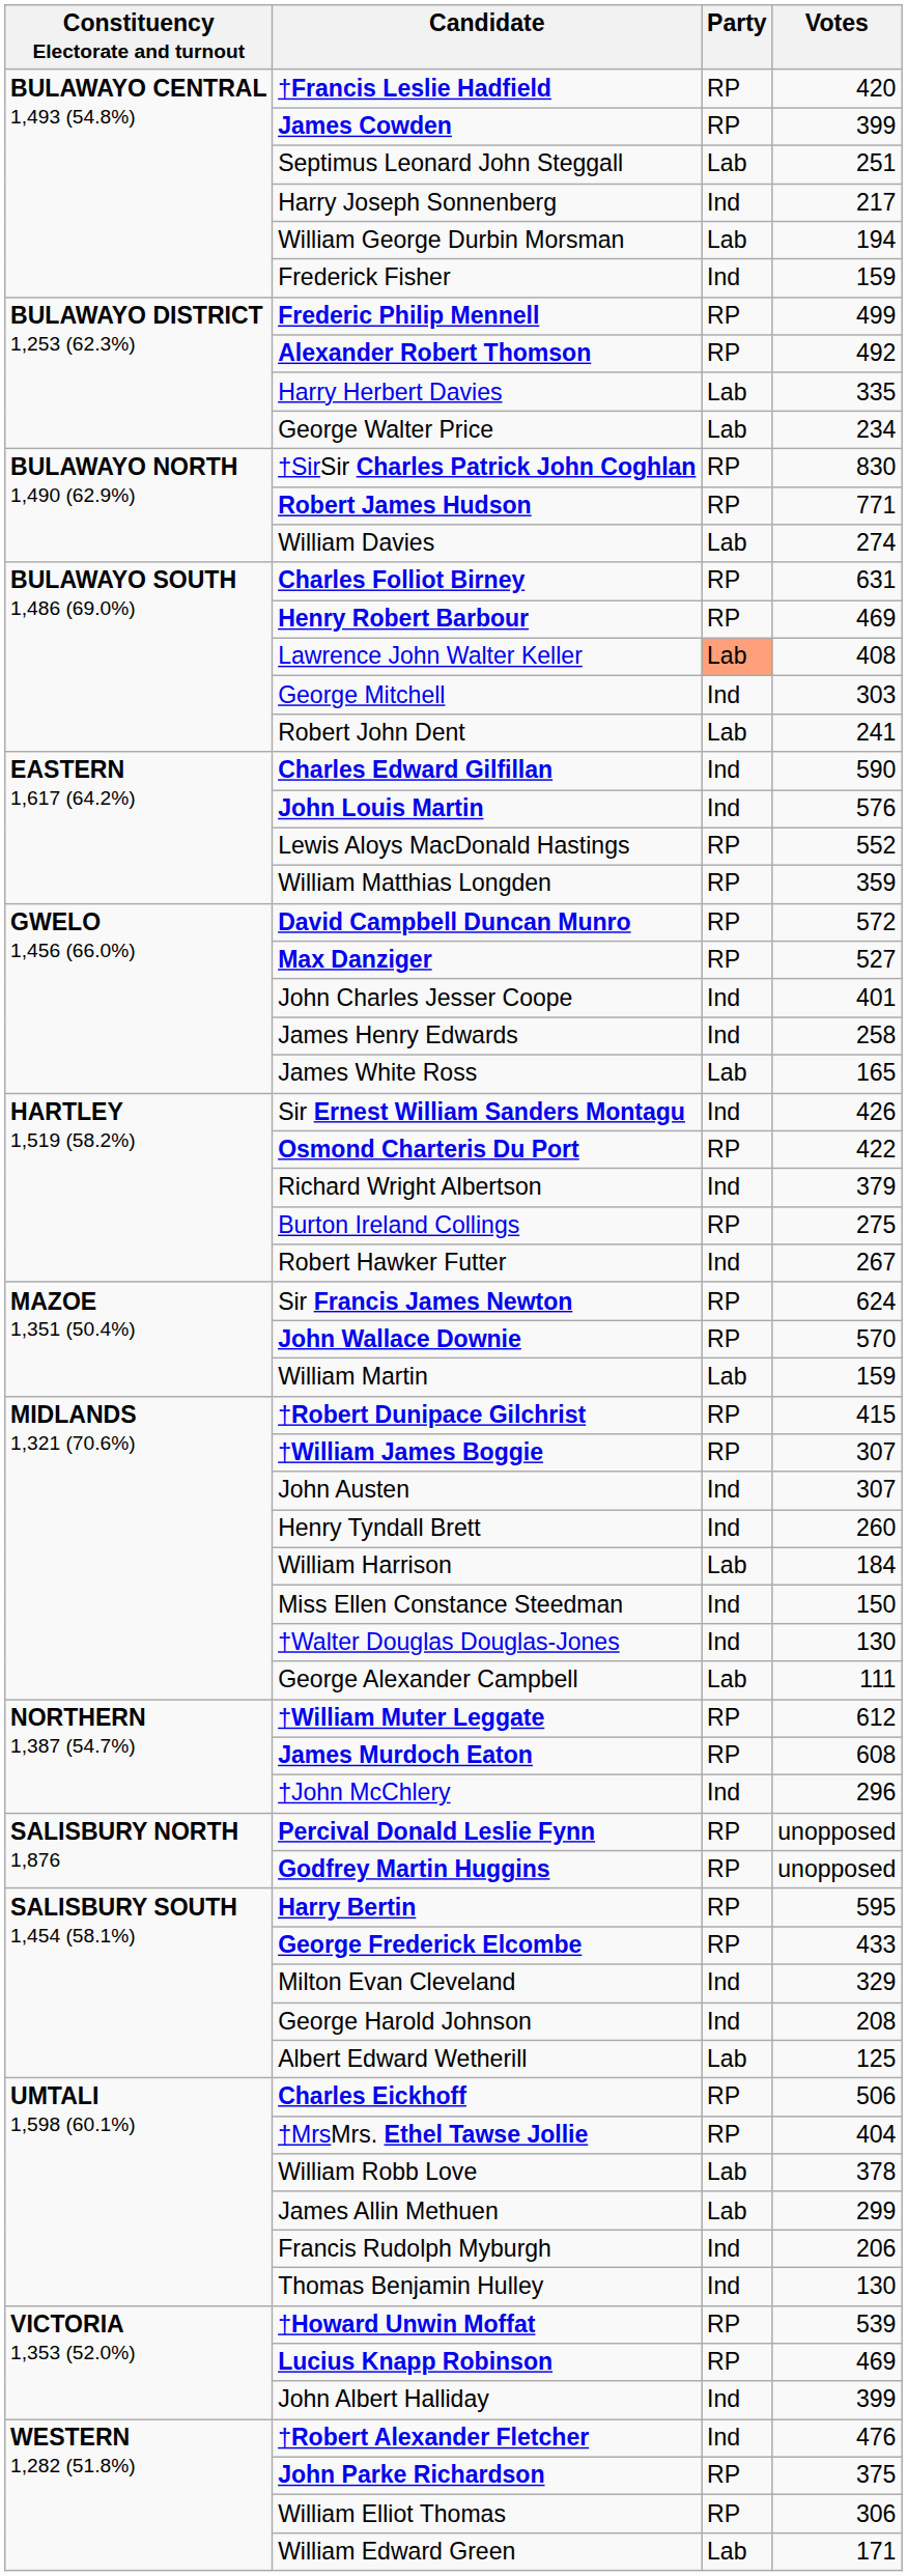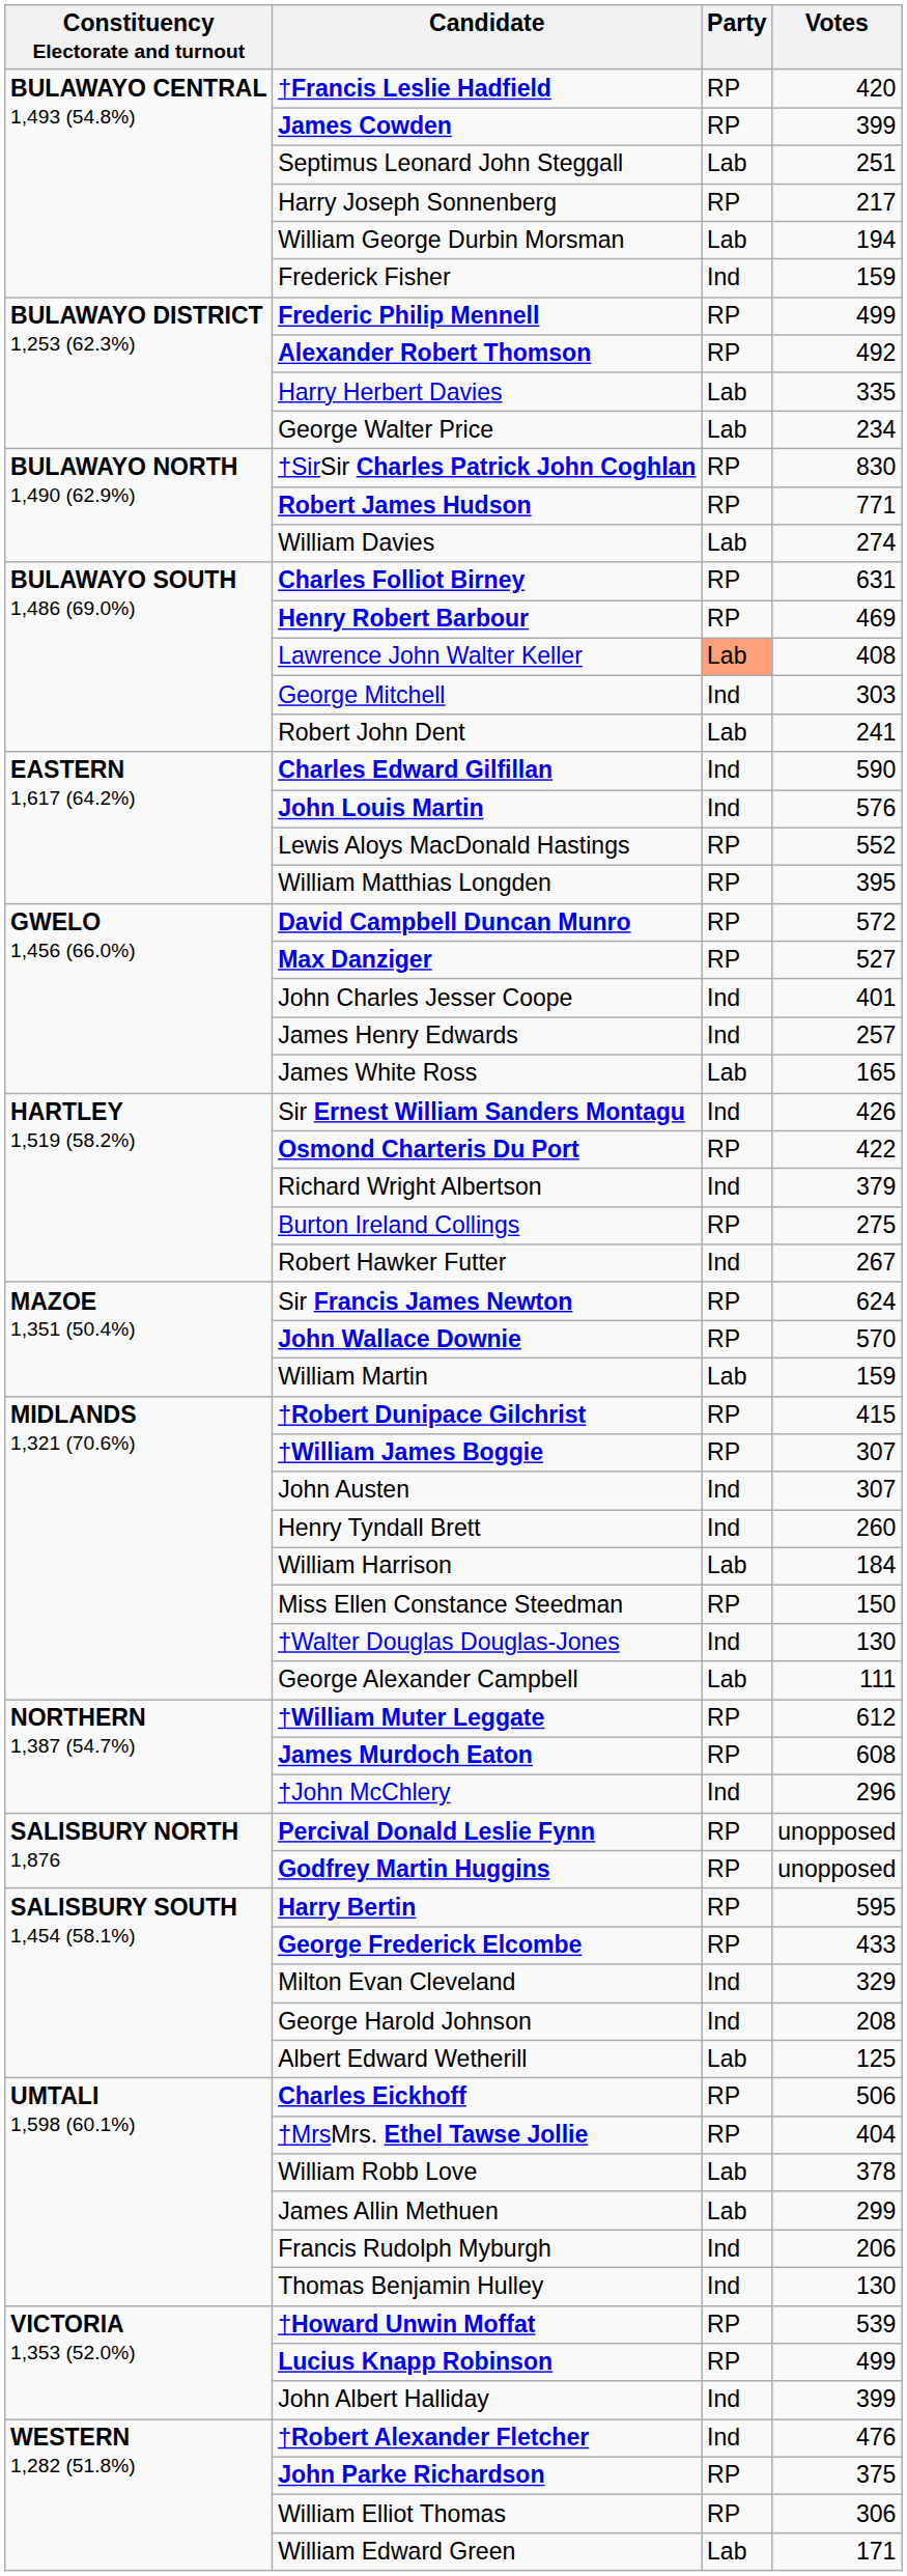 <table class="wikitable">
 <tr>
 <th align="left">Constituency<br><small>Electorate and turnout</small></th>
 <th align="center" valign="top">Candidate</th>
 <th align="center" valign="top">Party</th>
 <th align="center" valign="top">Votes</th>
 </tr>
 <tr>
 <td valign="top" rowspan="6"><strong>BULAWAYO CENTRAL</strong><br><small>1,493 (54.8%)</small></td>
 <td align="left"><a href='#'>†</a><strong><a href='#'>Francis Leslie Hadfield</a></strong></td>
 <td align="left">RP</td>
 <td align="right">420</td>
 </tr>
 <tr>
 <td align="left"><strong><a href='#'>James Cowden</a></strong></td>
 <td align="left">RP</td>
 <td align="right">399</td>
 </tr>
 <tr>
 <td align="left">Septimus Leonard John Steggall</td>
 <td align="left">Lab</td>
 <td align="right">251</td>
 </tr>
 <tr>
 <td align="left">Harry Joseph Sonnenberg</td>
-<td align="left">Ind</td>
+<td align="left">RP</td>
 <td align="right">217</td>
 </tr>
 <tr>
 <td align="left">William George Durbin Morsman</td>
 <td align="left">Lab</td>
 <td align="right">194</td>
 </tr>
 <tr>
 <td align="left">Frederick Fisher</td>
 <td align="left">Ind</td>
 <td align="right">159</td>
 </tr>
 <tr>
 <td valign="top" rowspan="4"><strong>BULAWAYO DISTRICT</strong><br><small>1,253 (62.3%)</small></td>
 <td align="left"><strong><a href='#'>Frederic Philip Mennell</a></strong></td>
 <td align="left">RP</td>
 <td align="right">499</td>
 </tr>
 <tr>
 <td align="left"><strong><a href='#'>Alexander Robert Thomson</a></strong></td>
 <td align="left">RP</td>
 <td align="right">492</td>
 </tr>
 <tr>
 <td align="left"><a href='#'>Harry Herbert Davies</a></td>
 <td align="left">Lab</td>
 <td align="right">335</td>
 </tr>
 <tr>
 <td align="left">George Walter Price</td>
 <td align="left">Lab</td>
 <td align="right">234</td>
 </tr>
 <tr>
 <td valign="top" rowspan="3"><strong>BULAWAYO NORTH</strong><br><small>1,490 (62.9%)</small></td>
 <td align="left"><a href='#'>†Sir</a>Sir <strong><a href='#'>Charles Patrick John Coghlan</a></strong></td>
 <td align="left">RP</td>
 <td align="right">830</td>
 </tr>
 <tr>
 <td align="left"><strong><a href='#'>Robert James Hudson</a></strong></td>
 <td align="left">RP</td>
 <td align="right">771</td>
 </tr>
 <tr>
 <td align="left">William Davies</td>
 <td align="left">Lab</td>
 <td align="right">274</td>
 </tr>
 <tr>
 <td valign="top" rowspan="5"><strong>BULAWAYO SOUTH</strong><br><small>1,486 (69.0%)</small></td>
 <td align="left"><strong><a href='#'>Charles Folliot Birney</a></strong></td>
 <td align="left">RP</td>
 <td align="right">631</td>
 </tr>
 <tr>
 <td align="left"><strong><a href='#'>Henry Robert Barbour</a></strong></td>
 <td align="left">RP</td>
 <td align="right">469</td>
 </tr>
 <tr>
 <td align="left"><a href='#'>Lawrence John Walter Keller</a></td>
 <td align="left" style="background: lightsalmon;">Lab</td>
 <td align="right">408</td>
 </tr>
 <tr>
 <td align="left"><a href='#'>George Mitchell</a></td>
 <td align="left">Ind</td>
 <td align="right">303</td>
 </tr>
 <tr>
 <td align="left">Robert John Dent</td>
 <td align="left">Lab</td>
 <td align="right">241</td>
 </tr>
 <tr>
 <td valign="top" rowspan="4"><strong>EASTERN</strong><br><small>1,617 (64.2%)</small></td>
 <td align="left"><strong><a href='#'>Charles Edward Gilfillan</a></strong></td>
 <td align="left">Ind</td>
 <td align="right">590</td>
 </tr>
 <tr>
 <td align="left"><strong><a href='#'>John Louis Martin</a></strong></td>
 <td align="left">Ind</td>
 <td align="right">576</td>
 </tr>
 <tr>
 <td align="left">Lewis Aloys MacDonald Hastings</td>
 <td align="left">RP</td>
 <td align="right">552</td>
 </tr>
 <tr>
 <td align="left">William Matthias Longden</td>
 <td align="left">RP</td>
-<td align="right">359</td>
+<td align="right">395</td>
 </tr>
 <tr>
 <td valign="top" rowspan="5"><strong>GWELO</strong><br><small>1,456 (66.0%)</small></td>
 <td align="left"><strong><a href='#'>David Campbell Duncan Munro</a></strong></td>
 <td align="left">RP</td>
 <td align="right">572</td>
 </tr>
 <tr>
 <td align="left"><strong><a href='#'>Max Danziger</a></strong></td>
 <td align="left">RP</td>
 <td align="right">527</td>
 </tr>
 <tr>
 <td align="left">John Charles Jesser Coope</td>
 <td align="left">Ind</td>
 <td align="right">401</td>
 </tr>
 <tr>
 <td align="left">James Henry Edwards</td>
 <td align="left">Ind</td>
-<td align="right">258</td>
+<td align="right">257</td>
 </tr>
 <tr>
 <td align="left">James White Ross</td>
 <td align="left">Lab</td>
 <td align="right">165</td>
 </tr>
 <tr>
 <td valign="top" rowspan="5"><strong>HARTLEY</strong><br><small>1,519 (58.2%)</small></td>
 <td align="left">Sir <strong><a href='#'>Ernest William Sanders Montagu</a></strong></td>
 <td align="left">Ind</td>
 <td align="right">426</td>
 </tr>
 <tr>
 <td align="left"><strong><a href='#'>Osmond Charteris Du Port</a></strong></td>
 <td align="left">RP</td>
 <td align="right">422</td>
 </tr>
 <tr>
 <td align="left">Richard Wright Albertson</td>
 <td align="left">Ind</td>
 <td align="right">379</td>
 </tr>
 <tr>
 <td align="left"><a href='#'>Burton Ireland Collings</a></td>
 <td align="left">RP</td>
 <td align="right">275</td>
 </tr>
 <tr>
 <td align="left">Robert Hawker Futter</td>
 <td align="left">Ind</td>
 <td align="right">267</td>
 </tr>
 <tr>
 <td valign="top" rowspan="3"><strong>MAZOE</strong><br><small>1,351 (50.4%)</small></td>
 <td align="left">Sir <strong><a href='#'>Francis James Newton</a></strong></td>
 <td align="left">RP</td>
 <td align="right">624</td>
 </tr>
 <tr>
 <td align="left"><strong><a href='#'>John Wallace Downie</a></strong></td>
 <td align="left">RP</td>
 <td align="right">570</td>
 </tr>
 <tr>
 <td align="left">William Martin</td>
 <td align="left">Lab</td>
 <td align="right">159</td>
 </tr>
 <tr>
 <td valign="top" rowspan="8"><strong>MIDLANDS</strong><br><small>1,321 (70.6%)</small></td>
 <td align="left"><a href='#'>†</a><strong><a href='#'>Robert Dunipace Gilchrist</a></strong></td>
 <td align="left">RP</td>
 <td align="right">415</td>
 </tr>
 <tr>
 <td align="left"><a href='#'>†</a><strong><a href='#'>William James Boggie</a></strong></td>
 <td align="left">RP</td>
 <td align="right">307</td>
 </tr>
 <tr>
 <td align="left">John Austen</td>
 <td align="left">Ind</td>
 <td align="right">307</td>
 </tr>
 <tr>
 <td align="left">Henry Tyndall Brett</td>
 <td align="left">Ind</td>
 <td align="right">260</td>
 </tr>
 <tr>
 <td align="left">William Harrison</td>
 <td align="left">Lab</td>
 <td align="right">184</td>
 </tr>
 <tr>
 <td align="left">Miss Ellen Constance Steedman</td>
-<td align="left">Ind</td>
+<td align="left">RP</td>
 <td align="right">150</td>
 </tr>
 <tr>
 <td align="left"><a href='#'>†</a><a href='#'>Walter Douglas Douglas-Jones</a></td>
 <td align="left">Ind</td>
 <td align="right">130</td>
 </tr>
 <tr>
 <td align="left">George Alexander Campbell</td>
 <td align="left">Lab</td>
 <td align="right">111</td>
 </tr>
 <tr>
 <td valign="top" rowspan="3"><strong>NORTHERN</strong><br><small>1,387 (54.7%)</small></td>
 <td align="left"><a href='#'>†</a><strong><a href='#'>William Muter Leggate</a></strong></td>
 <td align="left">RP</td>
 <td align="right">612</td>
 </tr>
 <tr>
 <td align="left"><strong><a href='#'>James Murdoch Eaton</a></strong></td>
 <td align="left">RP</td>
 <td align="right">608</td>
 </tr>
 <tr>
 <td align="left"><a href='#'>†</a><a href='#'>John McChlery</a></td>
 <td align="left">Ind</td>
 <td align="right">296</td>
 </tr>
 <tr>
 <td valign="top" rowspan="2"><strong>SALISBURY NORTH</strong><br><small>1,876</small></td>
 <td align="left"><strong><a href='#'>Percival Donald Leslie Fynn</a></strong></td>
 <td align="left">RP</td>
 <td align="right">unopposed</td>
 </tr>
 <tr>
 <td align="left"><strong><a href='#'>Godfrey Martin Huggins</a></strong></td>
 <td align="left">RP</td>
 <td align="right">unopposed</td>
 </tr>
 <tr>
 <td valign="top" rowspan="5"><strong>SALISBURY SOUTH</strong><br><small>1,454 (58.1%)</small></td>
 <td align="left"><strong><a href='#'>Harry Bertin</a></strong></td>
 <td align="left">RP</td>
 <td align="right">595</td>
 </tr>
 <tr>
 <td align="left"><strong><a href='#'>George Frederick Elcombe</a></strong></td>
 <td align="left">RP</td>
 <td align="right">433</td>
 </tr>
 <tr>
 <td align="left">Milton Evan Cleveland</td>
 <td align="left">Ind</td>
 <td align="right">329</td>
 </tr>
 <tr>
 <td align="left">George Harold Johnson</td>
 <td align="left">Ind</td>
 <td align="right">208</td>
 </tr>
 <tr>
 <td align="left">Albert Edward Wetherill</td>
 <td align="left">Lab</td>
 <td align="right">125</td>
 </tr>
 <tr>
 <td valign="top" rowspan="6"><strong>UMTALI</strong><br><small>1,598 (60.1%)</small></td>
 <td align="left"><strong><a href='#'>Charles Eickhoff</a></strong></td>
 <td align="left">RP</td>
 <td align="right">506</td>
 </tr>
 <tr>
 <td align="left"><a href='#'>†Mrs</a>Mrs. <strong><a href='#'>Ethel Tawse Jollie</a></strong></td>
 <td align="left">RP</td>
 <td align="right">404</td>
 </tr>
 <tr>
 <td align="left">William Robb Love</td>
 <td align="left">Lab</td>
 <td align="right">378</td>
 </tr>
 <tr>
 <td align="left">James Allin Methuen</td>
 <td align="left">Lab</td>
 <td align="right">299</td>
 </tr>
 <tr>
 <td align="left">Francis Rudolph Myburgh</td>
 <td align="left">Ind</td>
 <td align="right">206</td>
 </tr>
 <tr>
 <td align="left">Thomas Benjamin Hulley</td>
 <td align="left">Ind</td>
 <td align="right">130</td>
 </tr>
 <tr>
 <td valign="top" rowspan="3"><strong>VICTORIA</strong><br><small>1,353 (52.0%)</small></td>
 <td align="left"><a href='#'>†</a><strong><a href='#'>Howard Unwin Moffat</a></strong></td>
 <td align="left">RP</td>
 <td align="right">539</td>
 </tr>
 <tr>
 <td align="left"><strong><a href='#'>Lucius Knapp Robinson</a></strong></td>
 <td align="left">RP</td>
-<td align="right">469</td>
+<td align="right">499</td>
 </tr>
 <tr>
 <td align="left">John Albert Halliday</td>
 <td align="left">Ind</td>
 <td align="right">399</td>
 </tr>
 <tr>
 <td valign="top" rowspan="4"><strong>WESTERN</strong><br><small>1,282 (51.8%)</small></td>
 <td align="left"><a href='#'>†</a><strong><a href='#'>Robert Alexander Fletcher</a></strong></td>
 <td align="left">Ind</td>
 <td align="right">476</td>
 </tr>
 <tr>
 <td align="left"><strong><a href='#'>John Parke Richardson</a></strong></td>
 <td align="left">RP</td>
 <td align="right">375</td>
 </tr>
 <tr>
 <td align="left">William Elliot Thomas</td>
 <td align="left">RP</td>
 <td align="right">306</td>
 </tr>
 <tr>
 <td align="left">William Edward Green</td>
 <td align="left">Lab</td>
 <td align="right">171</td>
 </tr>
 </table>
